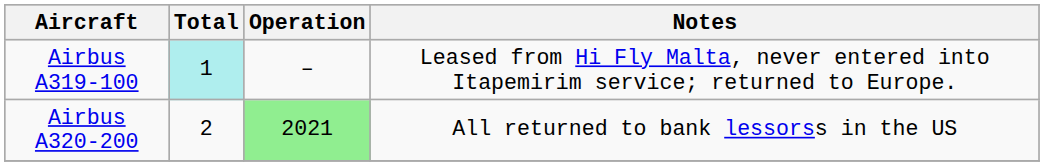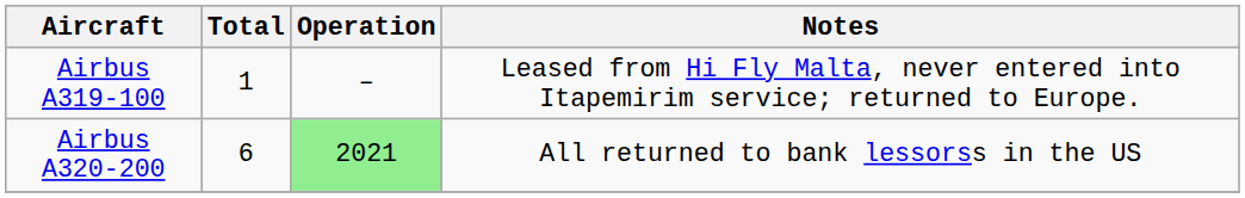 <table class="wikitable" style="margin:0.5em auto; text-align:center">
 <tr>
 <th>Aircraft</th>
 <th>Total</th>
 <th>Operation</th>
 <th>Notes</th>
 </tr>
 <tr>
 <td><a href='#'>Airbus A319-100</a></td>
-<td style="background: paleturquoise;">1</td>
+<td>1</td>
 <td>–</td>
 <td>Leased from <a href='#'>Hi Fly Malta</a>, never entered into Itapemirim service; returned to Europe.</td>
 </tr>
 <tr>
 <td><a href='#'>Airbus A320-200</a></td>
-<td>2</td>
+<td>6</td>
 <td style="background: lightgreen;">2021</td>
 <td>All returned to bank <a href='#'>lessors</a>s in the US</td>
 </tr>
 <tr>
 </tr>
 </table>
